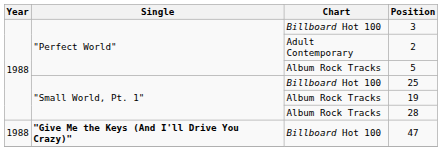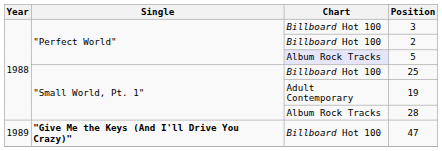 <table class="wikitable">
 <tr>
 <th>Year</th>
 <th>Single</th>
 <th>Chart</th>
 <th>Position</th>
 </tr>
 <tr>
 <td rowspan="6">1988</td>
 <td rowspan="3">"Perfect World"</td>
 <td><em>Billboard</em> Hot 100</td>
 <td align="center">3</td>
 </tr>
 <tr>
-<td>Adult Contemporary</td>
+<td><em>Billboard</em> Hot 100</td>
 <td align="center">2</td>
 </tr>
 <tr>
-<td>Album Rock Tracks</td>
+<td style="background: lavender;">Album Rock Tracks</td>
 <td align="center">5</td>
 </tr>
 <tr>
 <td rowspan="3">"Small World, Pt. 1"</td>
 <td><em>Billboard</em> Hot 100</td>
 <td align="center">25</td>
 </tr>
 <tr>
-<td>Album Rock Tracks</td>
+<td>Adult Contemporary</td>
 <td align="center">19</td>
 </tr>
 <tr>
 <td>Album Rock Tracks</td>
 <td align="center">28</td>
 </tr>
 <tr>
-<td>1988</td>
+<td>1989</td>
 <td><strong>"Give Me the Keys (And I'll Drive You Crazy)"</strong></td>
 <td><em>Billboard</em> Hot 100</td>
 <td align="center">47</td>
 </tr>
 <tr>
 </tr>
 </table>
